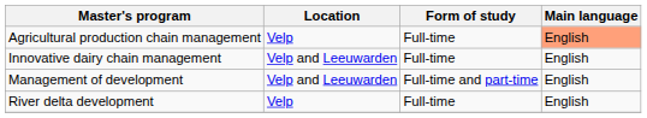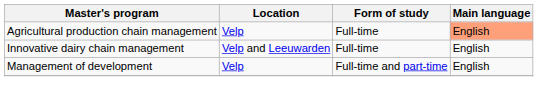 <table class="wikitable">
 <tr>
 <th>Master's program</th>
 <th>Location</th>
 <th>Form of study</th>
 <th>Main language</th>
 </tr>
 <tr>
 <td>Agricultural production chain management</td>
 <td><a href='#'>Velp</a></td>
 <td>Full-time</td>
 <td style="background: lightsalmon;">English</td>
 </tr>
 <tr>
 <td>Innovative dairy chain management</td>
 <td><a href='#'>Velp</a> and <a href='#'>Leeuwarden</a></td>
 <td>Full-time</td>
 <td>English</td>
 </tr>
 <tr>
 <td>Management of development</td>
-<td><a href='#'>Velp</a> and <a href='#'>Leeuwarden</a></td>
+<td><a href='#'>Velp</a></td>
 <td>Full-time and <a href='#'>part-time</a></td>
-<td>English</td>
-</tr>
-<tr>
-<td>River delta development</td>
-<td><a href='#'>Velp</a></td>
-<td>Full-time</td>
 <td>English</td>
 </tr>
 <tr>
 </tr>
 </table>
